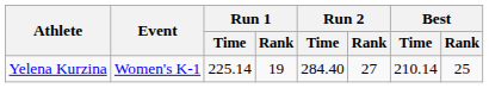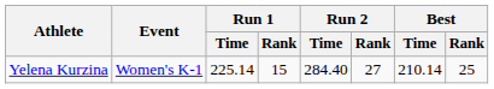 <table class=wikitable style=font-size:90%;text-align:center>
 <tr>
 <th rowspan=2>Athlete</th>
 <th rowspan=2>Event</th>
 <th colspan=2>Run 1</th>
 <th colspan=2>Run 2</th>
 <th colspan=2>Best</th>
 </tr>
 <tr style=font-size:95%>
 <th>Time</th>
 <th>Rank</th>
 <th>Time</th>
 <th>Rank</th>
 <th>Time</th>
 <th>Rank</th>
 </tr>
 <tr>
 <td align=left><a href='#'>Yelena Kurzina</a></td>
 <td align=left><a href='#'>Women's K-1</a></td>
 <td>225.14</td>
-<td>19</td>
+<td>15</td>
 <td>284.40</td>
 <td>27</td>
 <td>210.14</td>
 <td>25</td>
 </tr>
 </table>
